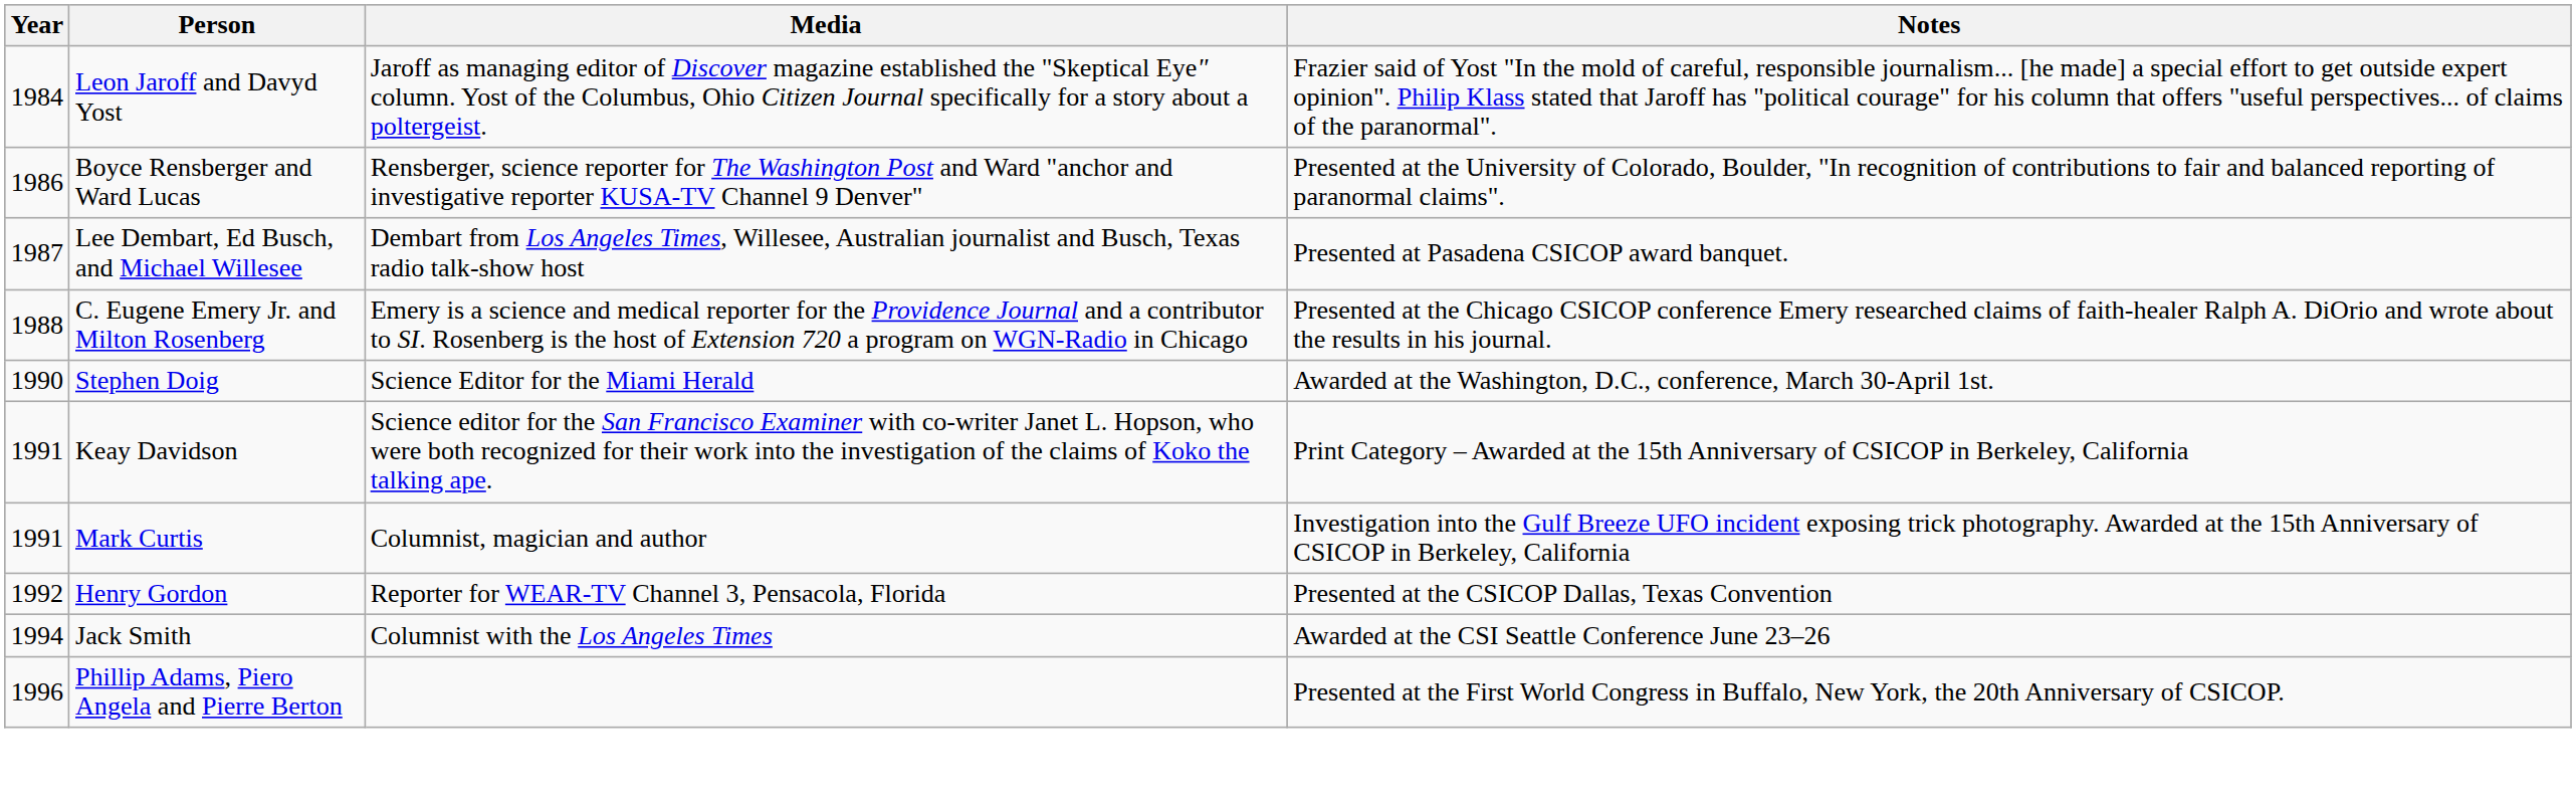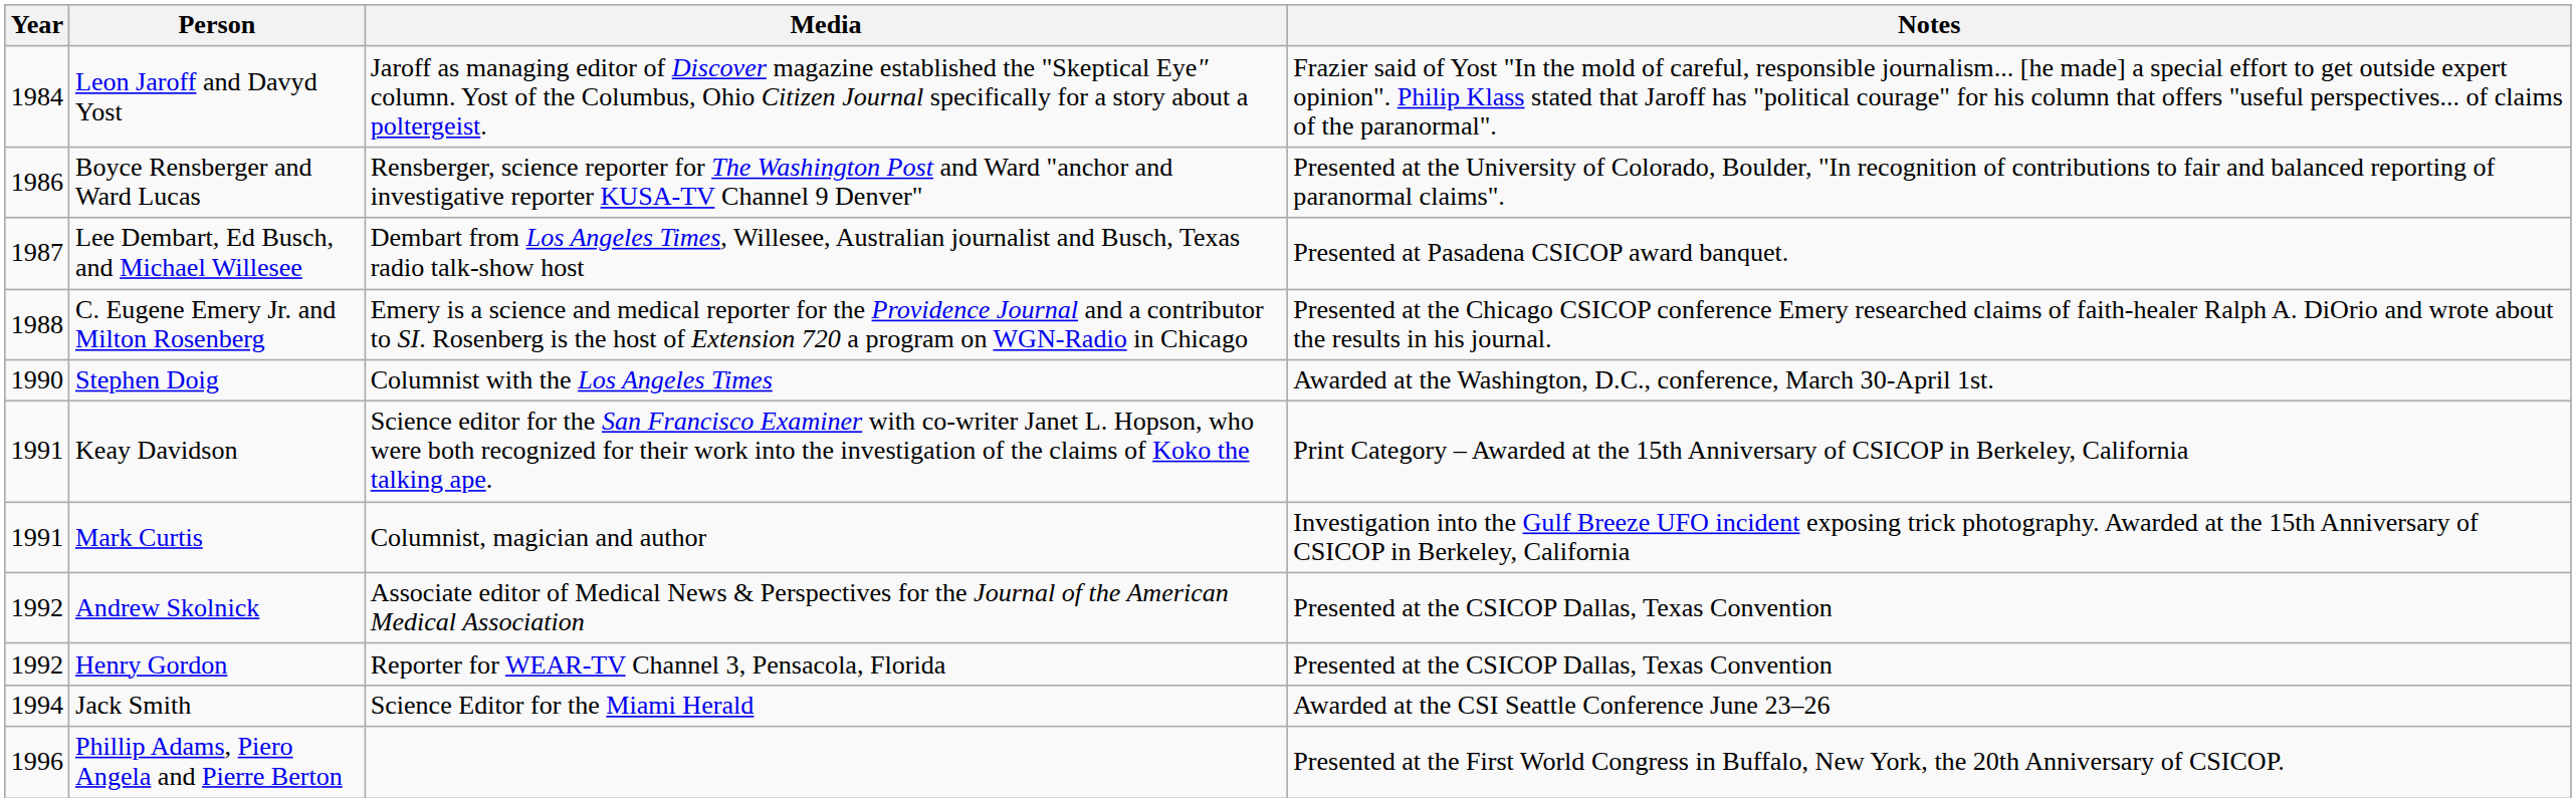 <table class="wikitable sortable">
 <tr>
 <th>Year</th>
 <th>Person</th>
 <th>Media</th>
 <th>Notes</th>
 </tr>
 <tr>
 <td rowspan=1>1984</td>
 <td><a href='#'>Leon Jaroff</a> and Davyd Yost</td>
 <td>Jaroff as managing editor of <em><a href='#'>Discover</a> </em>magazine established the "Skeptical Eye<em>" </em>column. Yost of the Columbus, Ohio <em>Citizen Journal</em> specifically for a story about a <a href='#'>poltergeist</a>.</td>
 <td>Frazier said of Yost "In the mold of careful, responsible journalism... [he made] a special effort to get outside expert opinion". <a href='#'>Philip Klass</a> stated that Jaroff has "political courage" for his column that offers "useful perspectives... of claims of the paranormal".</td>
 </tr>
 <tr>
 <td rowspan=1>1986</td>
 <td>Boyce Rensberger and Ward Lucas</td>
 <td>Rensberger, science reporter for <em><a href='#'>The Washington Post</a></em> and Ward "anchor and investigative reporter <a href='#'>KUSA-TV</a> Channel 9 Denver"</td>
 <td>Presented at the University of Colorado, Boulder, "In recognition of contributions to fair and balanced reporting of paranormal claims".</td>
 </tr>
 <tr>
 <td rowspan=1>1987</td>
 <td>Lee Dembart, Ed Busch, and <a href='#'>Michael Willesee</a></td>
 <td>Dembart from <em><a href='#'>Los Angeles Times</a></em>, Willesee, Australian journalist and Busch, Texas radio talk-show host</td>
 <td>Presented at Pasadena CSICOP award banquet.</td>
 </tr>
 <tr>
 <td rowspan=1>1988</td>
 <td>C. Eugene Emery Jr. and <a href='#'>Milton Rosenberg</a></td>
 <td>Emery is a science and medical reporter for the <em><a href='#'>Providence Journal</a></em> and a contributor to <em>SI</em>.  Rosenberg is the host of <em>Extension 720</em> a program on <a href='#'>WGN-Radio</a> in Chicago</td>
 <td>Presented at the Chicago CSICOP conference Emery researched claims of faith-healer Ralph A. DiOrio and wrote about the results in his journal.</td>
 </tr>
 <tr>
 <td rowspan=1>1990</td>
 <td><a href='#'>Stephen Doig</a></td>
-<td>Science Editor for the <a href='#'>Miami Herald</a></td>
+<td>Columnist with the <em><a href='#'>Los Angeles Times</a></em></td>
 <td>Awarded at the Washington, D.C., conference, March 30-April 1st.</td>
 </tr>
 <tr>
 <td rowspan=1>1991</td>
 <td>Keay Davidson</td>
 <td>Science editor for the <em><a href='#'>San Francisco Examiner</a></em> with co-writer Janet L. Hopson, who were both recognized for their work into the investigation of the claims of <a href='#'>Koko the talking ape</a>.</td>
 <td>Print Category – Awarded at the 15th Anniversary of CSICOP in Berkeley, California</td>
 </tr>
 <tr>
 <td rowspan=1>1991</td>
 <td><a href='#'>Mark Curtis</a></td>
 <td>Columnist, magician and author</td>
 <td>Investigation into the <a href='#'>Gulf Breeze UFO incident</a> exposing trick photography. Awarded at the 15th Anniversary of CSICOP in Berkeley, California</td>
 </tr>
 <tr>
 <td rowspan=1>1992</td>
+<td><a href='#'>Andrew Skolnick</a></td>
+<td>Associate editor of Medical News & Perspectives for the <em>Journal of the American Medical Association</em></td>
+<td>Presented at the CSICOP Dallas, Texas Convention</td>
+</tr>
+<tr>
+<td rowspan=1>1992</td>
 <td><a href='#'>Henry Gordon</a></td>
 <td>Reporter for <a href='#'>WEAR-TV</a> Channel 3, Pensacola, Florida</td>
 <td>Presented at the CSICOP Dallas, Texas Convention</td>
 </tr>
 <tr>
 <td rowspan=1>1994</td>
 <td>Jack Smith</td>
-<td>Columnist with the <em><a href='#'>Los Angeles Times</a></em></td>
+<td>Science Editor for the <a href='#'>Miami Herald</a></td>
 <td>Awarded at the CSI Seattle Conference June 23–26</td>
 </tr>
 <tr>
 <td rowspan=1>1996</td>
 <td><a href='#'>Phillip Adams</a>, <a href='#'>Piero Angela</a> and <a href='#'>Pierre Berton</a></td>
 <td></td>
 <td>Presented at the First World Congress in Buffalo, New York, the 20th Anniversary of CSICOP.</td>
 </tr>
 </table>
